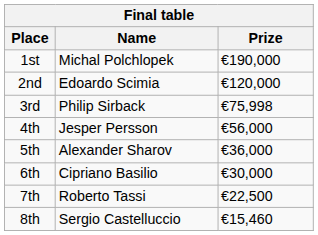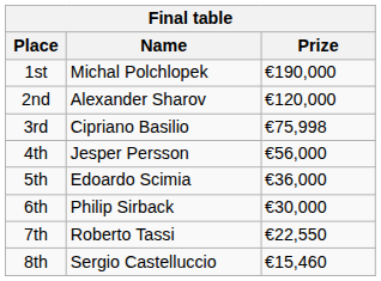 <table class="wikitable">
 <tr>
 <th colspan="3">Final table</th>
 </tr>
 <tr>
 <th style="width:50px;">Place</th>
 <th style="width:175px;">Name</th>
 <th style="width:100px;">Prize</th>
 </tr>
 <tr>
 <td style="text-align:center;">1st</td>
 <td> Michal Polchlopek</td>
 <td>€190,000</td>
 </tr>
 <tr>
 <td style="text-align:center;">2nd</td>
-<td> Edoardo Scimia</td>
+<td> Alexander Sharov</td>
 <td>€120,000</td>
 </tr>
 <tr>
 <td style="text-align:center;">3rd</td>
-<td> Philip Sirback</td>
+<td> Cipriano Basilio</td>
 <td>€75,998</td>
 </tr>
 <tr>
 <td style="text-align:center;">4th</td>
 <td> Jesper Persson</td>
 <td>€56,000</td>
 </tr>
 <tr>
 <td style="text-align:center;">5th</td>
-<td> Alexander Sharov</td>
+<td> Edoardo Scimia</td>
 <td>€36,000</td>
 </tr>
 <tr>
 <td style="text-align:center;">6th</td>
-<td> Cipriano Basilio</td>
+<td> Philip Sirback</td>
 <td>€30,000</td>
 </tr>
 <tr>
 <td style="text-align:center;">7th</td>
 <td> Roberto Tassi</td>
-<td>€22,500</td>
+<td>€22,550</td>
 </tr>
 <tr>
 <td style="text-align:center;">8th</td>
 <td> Sergio Castelluccio</td>
 <td>€15,460</td>
 </tr>
 </table>
